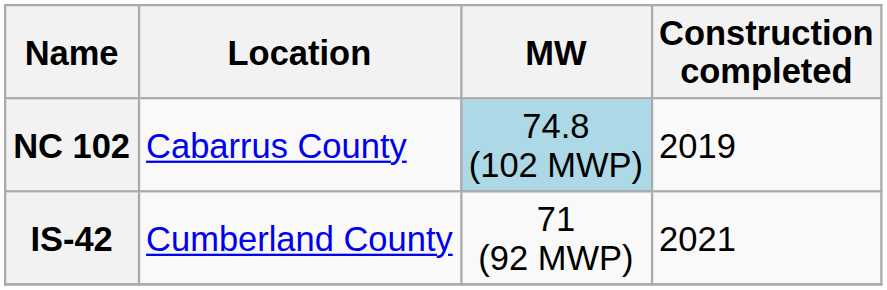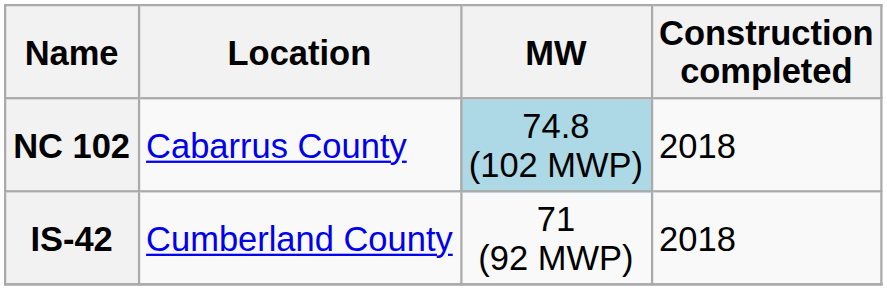 <table class="wikitable sortable" style="font-size:95%;">
 <tr>
 <th>Name</th>
 <th>Location</th>
 <th>MW</th>
 <th>Construction<br>completed</th>
 </tr>
 <tr>
 <th>NC 102</th>
 <td><a href='#'>Cabarrus County</a></td>
 <td style="background: lightblue; text-align:center;">74.8<br>(102 MWP)</td>
-<td>2019</td>
+<td>2018</td>
 </tr>
 <tr>
 <th>IS-42</th>
 <td><a href='#'>Cumberland County</a></td>
 <td style="text-align:center;">71<br>(92 MWP)</td>
-<td>2021</td>
+<td>2018</td>
 </tr>
 <tr class="sortbottom">
 </tr>
 </table>
